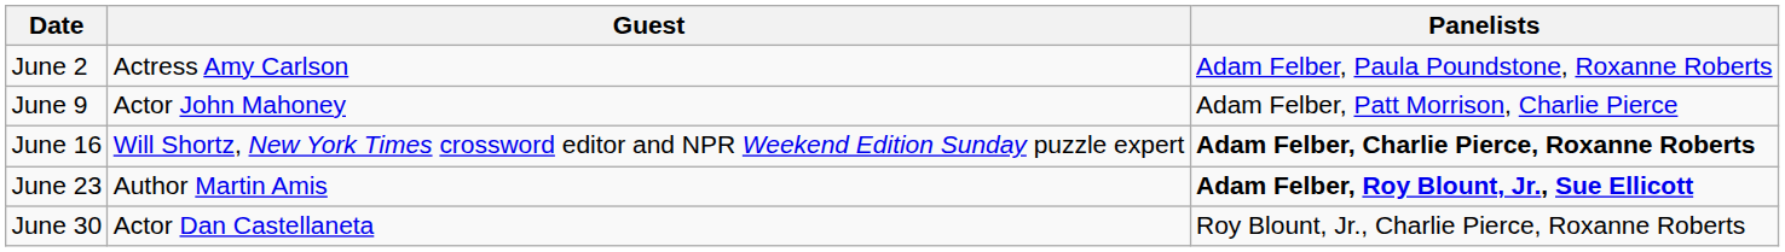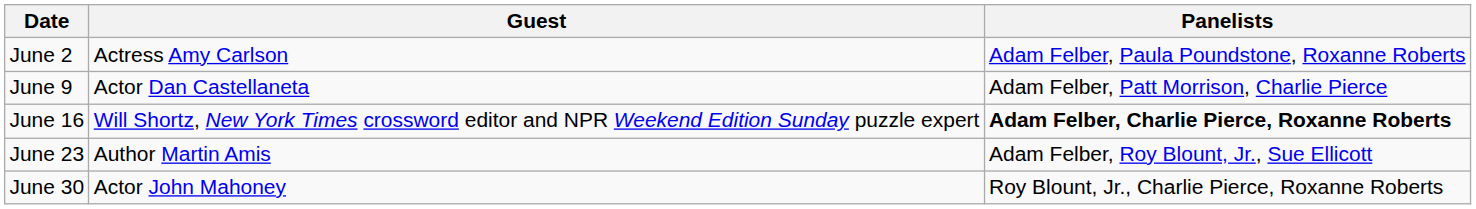 <table class="wikitable">
 <tr>
 <th>Date</th>
 <th>Guest</th>
 <th>Panelists</th>
 </tr>
 <tr>
 <td>June 2</td>
 <td>Actress <a href='#'>Amy Carlson</a></td>
 <td><a href='#'>Adam Felber</a>, <a href='#'>Paula Poundstone</a>, <a href='#'>Roxanne Roberts</a></td>
 </tr>
 <tr>
 <td>June 9</td>
-<td>Actor <a href='#'>John Mahoney</a></td>
+<td>Actor <a href='#'>Dan Castellaneta</a></td>
 <td>Adam Felber, <a href='#'>Patt Morrison</a>, <a href='#'>Charlie Pierce</a></td>
 </tr>
 <tr>
 <td>June 16</td>
 <td><a href='#'>Will Shortz</a>, <em><a href='#'>New York Times</a></em> <a href='#'>crossword</a> editor and NPR <em><a href='#'>Weekend Edition Sunday</a></em> puzzle expert</td>
 <td><strong>Adam Felber, Charlie Pierce, Roxanne Roberts</strong></td>
 </tr>
 <tr>
 <td>June 23</td>
 <td>Author <a href='#'>Martin Amis</a></td>
-<td><strong>Adam Felber, <a href='#'>Roy Blount, Jr.</a>, <a href='#'>Sue Ellicott</a></strong></td>
+<td>Adam Felber, <a href='#'>Roy Blount, Jr.</a>, <a href='#'>Sue Ellicott</a></td>
 </tr>
 <tr>
 <td>June 30</td>
-<td>Actor <a href='#'>Dan Castellaneta</a></td>
+<td>Actor <a href='#'>John Mahoney</a></td>
 <td>Roy Blount, Jr., Charlie Pierce, Roxanne Roberts</td>
 </tr>
 </table>
